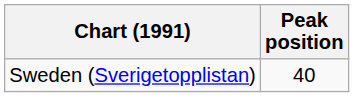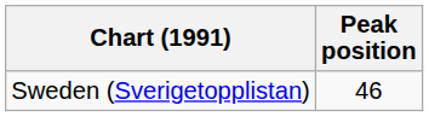 <table class="wikitable">
 <tr>
 <th>Chart (1991)</th>
 <th>Peak<br>position</th>
 </tr>
 <tr>
 <td>Sweden (<a href='#'>Sverigetopplistan</a>)</td>
-<td align="center">40</td>
+<td align="center">46</td>
 </tr>
 </table>
